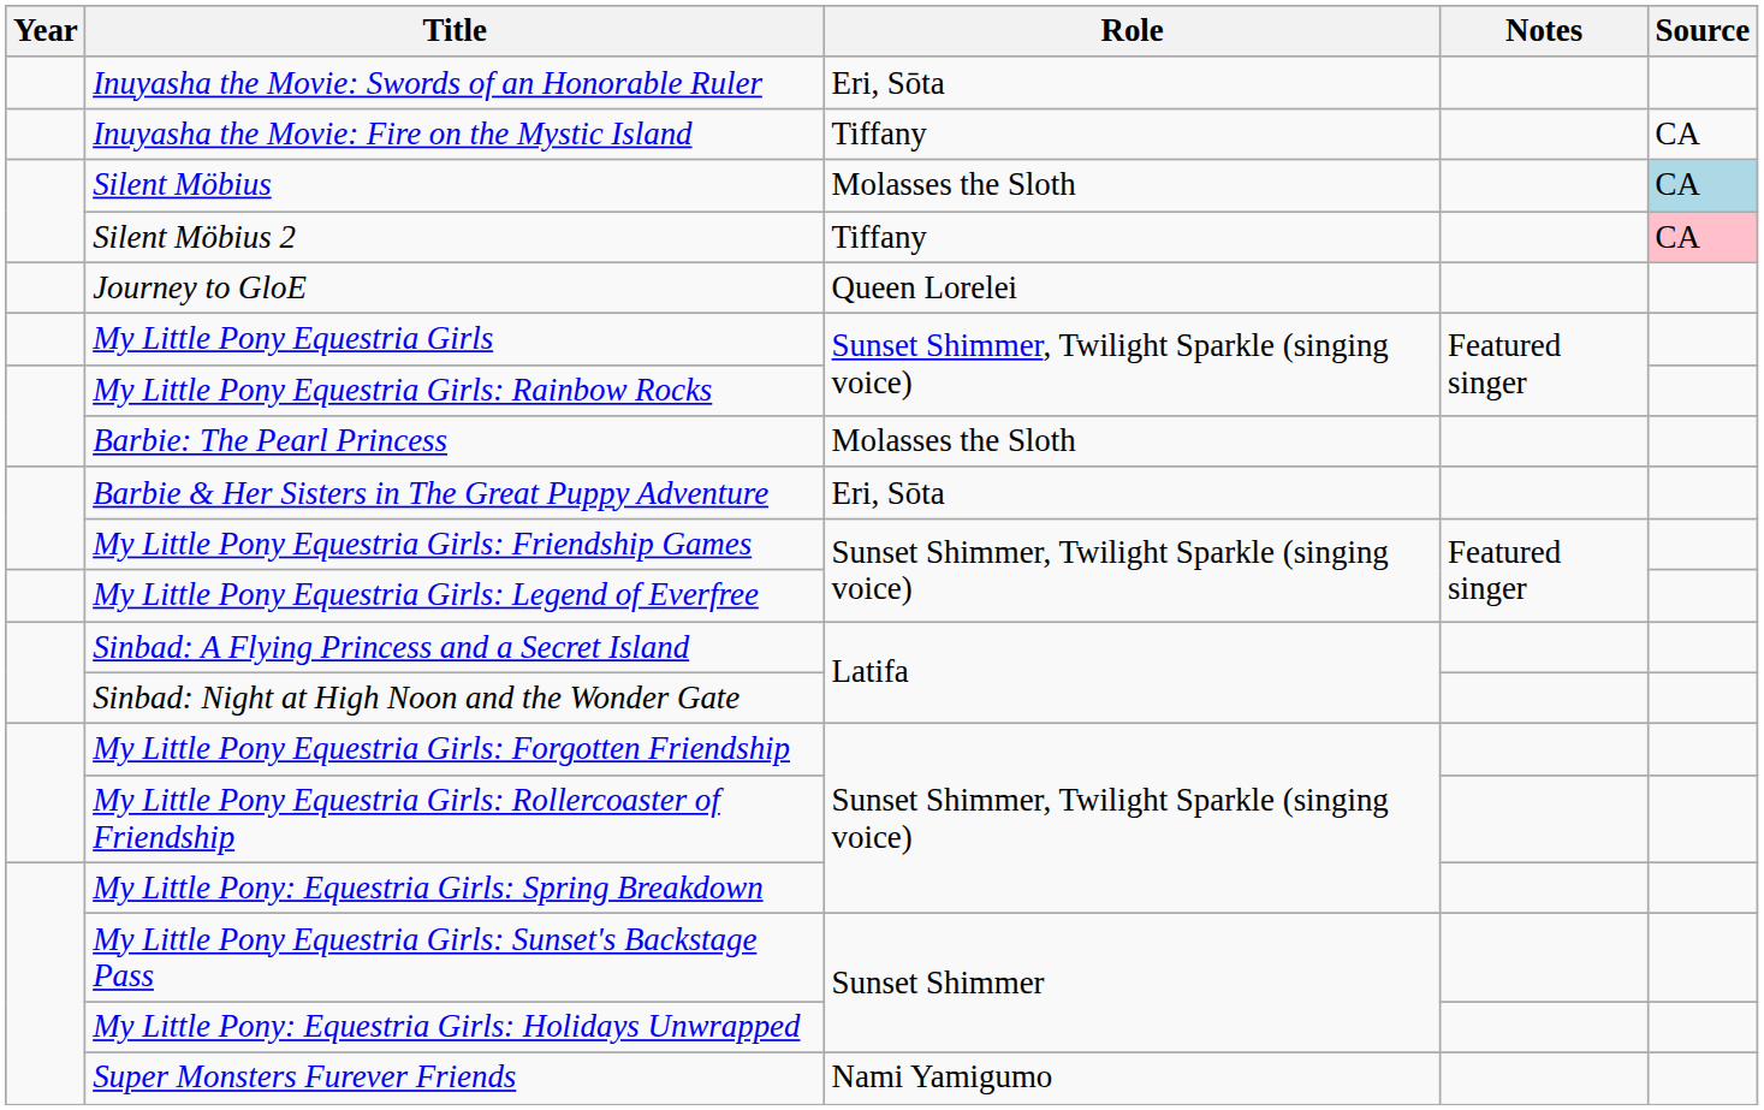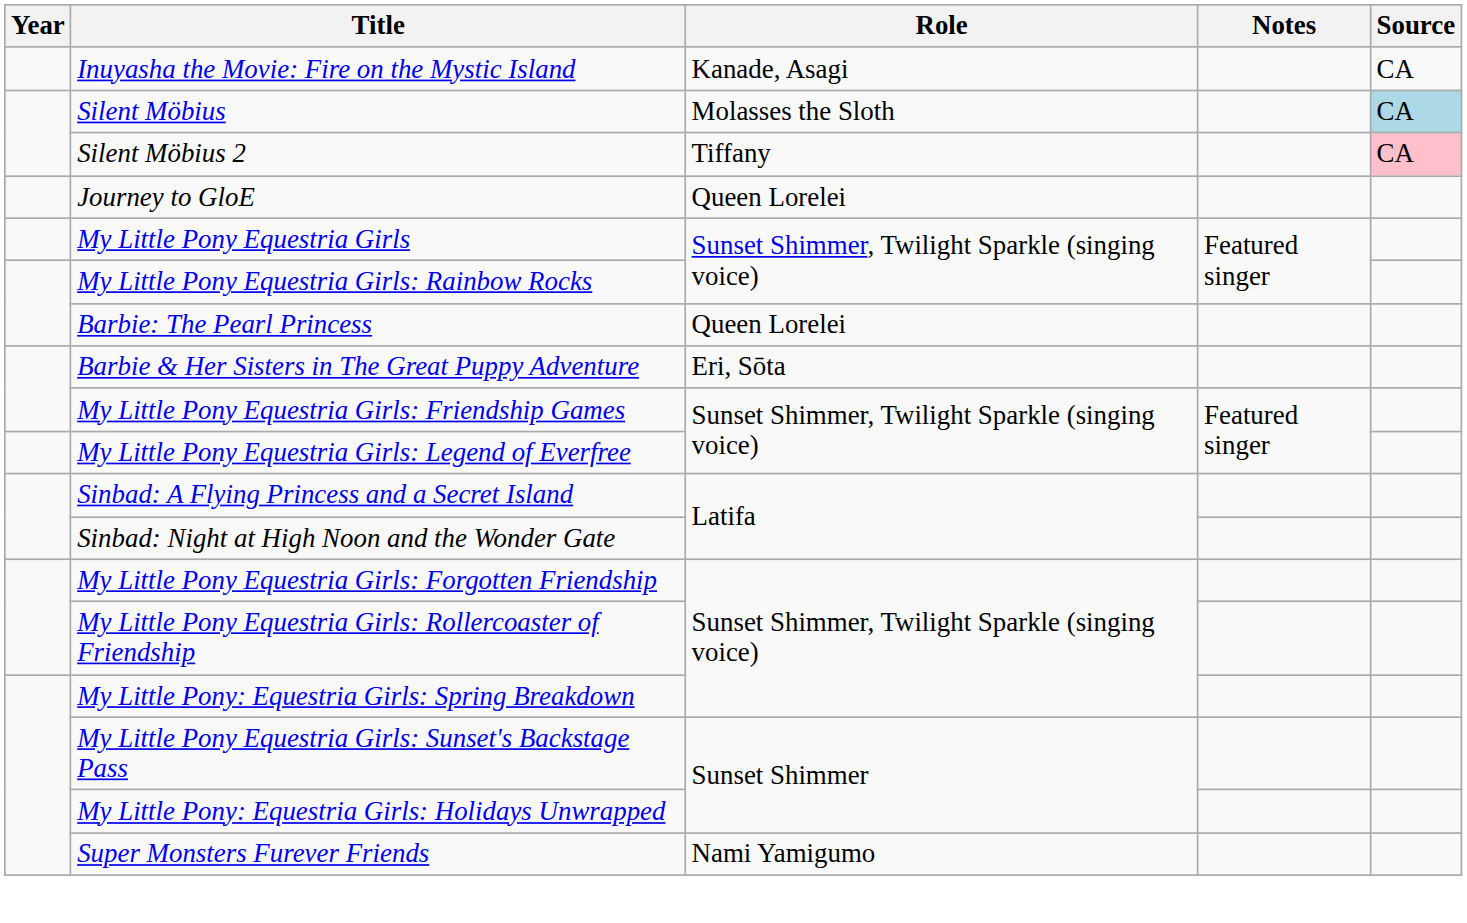 <table class="wikitable sortable plainrowheaders">
 <tr>
 <th>Year</th>
 <th>Title</th>
 <th>Role</th>
 <th class="unsortable">Notes</th>
 <th class="unsortable">Source</th>
 </tr>
 <tr>
 <td></td>
-<td><em><a href='#'>Inuyasha the Movie: Swords of an Honorable Ruler</a></em></td>
-<td>Eri, Sōta</td>
-<td></td>
-<td></td>
-</tr>
-<tr>
-<td></td>
 <td><em><a href='#'>Inuyasha the Movie: Fire on the Mystic Island</a></em></td>
-<td>Tiffany</td>
+<td>Kanade, Asagi</td>
 <td></td>
 <td>CA</td>
 </tr>
 <tr>
 <td rowspan="2"></td>
 <td><em><a href='#'>Silent Möbius</a></em></td>
 <td>Molasses the Sloth</td>
 <td></td>
 <td style="background: lightblue;">CA</td>
 </tr>
 <tr>
 <td><em>Silent Möbius 2</em></td>
 <td>Tiffany</td>
 <td></td>
 <td style="background: pink;">CA</td>
 </tr>
 <tr>
 <td></td>
 <td><em>Journey to GloE</em></td>
 <td>Queen Lorelei</td>
 <td></td>
 <td></td>
 </tr>
 <tr>
 <td></td>
 <td><em><a href='#'>My Little Pony Equestria Girls</a></em></td>
 <td rowspan = "2"><a href='#'>Sunset Shimmer</a>, Twilight Sparkle (singing voice)</td>
 <td rowspan = "2">Featured singer</td>
 <td></td>
 </tr>
 <tr>
 <td rowspan="2"></td>
 <td><em><a href='#'>My Little Pony Equestria Girls: Rainbow Rocks</a></em></td>
 <td></td>
 </tr>
 <tr>
 <td><em><a href='#'>Barbie: The Pearl Princess</a></em></td>
-<td>Molasses the Sloth</td>
+<td>Queen Lorelei</td>
 <td></td>
 <td></td>
 </tr>
 <tr>
 <td rowspan="2"></td>
 <td><em><a href='#'>Barbie & Her Sisters in The Great Puppy Adventure</a></em></td>
 <td>Eri, Sōta</td>
 <td></td>
 <td></td>
 </tr>
 <tr>
 <td><em><a href='#'>My Little Pony Equestria Girls: Friendship Games</a></em></td>
 <td rowspan="2">Sunset Shimmer, Twilight Sparkle (singing voice)</td>
 <td rowspan="2">Featured singer</td>
 <td></td>
 </tr>
 <tr>
 <td></td>
 <td><em><a href='#'>My Little Pony Equestria Girls: Legend of Everfree</a></em></td>
 <td></td>
 </tr>
 <tr>
 <td rowspan="2"></td>
 <td><em><a href='#'>Sinbad: A Flying Princess and a Secret Island</a></em></td>
 <td rowspan = "2">Latifa</td>
 <td></td>
 <td></td>
 </tr>
 <tr>
 <td><em>Sinbad: Night at High Noon and the Wonder Gate</em></td>
 <td></td>
 <td></td>
 </tr>
 <tr>
 <td rowspan="2"></td>
 <td><em><a href='#'>My Little Pony Equestria Girls: Forgotten Friendship</a></em></td>
 <td rowspan="3">Sunset Shimmer, Twilight Sparkle (singing voice)</td>
 <td></td>
 <td></td>
 </tr>
 <tr>
 <td><em><a href='#'>My Little Pony Equestria Girls: Rollercoaster of Friendship</a></em></td>
 <td></td>
 <td></td>
 </tr>
 <tr>
 <td rowspan="4"></td>
 <td><em><a href='#'>My Little Pony: Equestria Girls: Spring Breakdown</a></em></td>
 <td></td>
 <td></td>
 </tr>
 <tr>
 <td><em><a href='#'>My Little Pony Equestria Girls: Sunset's Backstage Pass</a></em></td>
 <td rowspan="2">Sunset Shimmer</td>
 <td></td>
 <td></td>
 </tr>
 <tr>
 <td><em><a href='#'>My Little Pony: Equestria Girls: Holidays Unwrapped</a></em></td>
 <td></td>
 <td></td>
 </tr>
 <tr>
 <td><em><a href='#'>Super Monsters Furever Friends</a></em></td>
 <td>Nami Yamigumo</td>
 <td></td>
 <td></td>
 </tr>
 </table>
